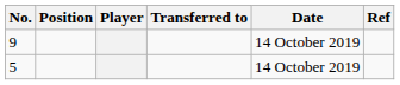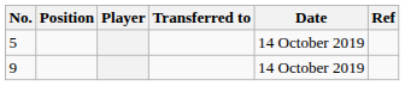 <table class="wikitable plainrowheaders sortable" style="text-align:center; text-align:left">
 <tr>
 <th scope="col">No.</th>
 <th scope="col">Position</th>
 <th scope="col">Player</th>
 <th scope="col">Transferred to</th>
 <th scope="col">Date</th>
 <th scope="col" class="unsortable">Ref</th>
 </tr>
 <tr>
+<td>5</td>
+<td></td>
+<th scope="row"></th>
+<td></td>
+<td>14 October 2019</td>
+<td></td>
+</tr>
+<tr>
 <td>9</td>
 <td></td>
 <th scope="row"></th>
 <td></td>
 <td>14 October 2019</td>
 <td></td>
 </tr>
-<tr>
-<td>5</td>
-<td></td>
-<th scope="row"></th>
-<td></td>
-<td>14 October 2019</td>
-<td></td>
-</tr>
 </table>
